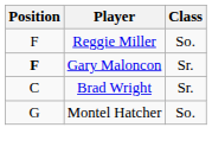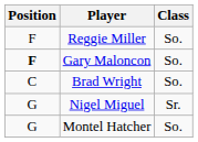 <table class=wikitable style="text-align:center">
 <tr>
 <th>Position</th>
 <th>Player</th>
 <th>Class</th>
 </tr>
 <tr>
 <td>F</td>
 <td><a href='#'>Reggie Miller</a></td>
 <td>So.</td>
 </tr>
 <tr>
 <td><strong>F</strong></td>
 <td><a href='#'>Gary Maloncon</a></td>
-<td>Sr.</td>
+<td>So.</td>
 </tr>
 <tr>
 <td>C</td>
 <td><a href='#'>Brad Wright</a></td>
+<td>So.</td>
+</tr>
+<tr>
+<td>G</td>
+<td><a href='#'>Nigel Miguel</a></td>
 <td>Sr.</td>
 </tr>
 <tr>
 <td>G</td>
 <td>Montel Hatcher</td>
 <td>So.</td>
 </tr>
 </table>
